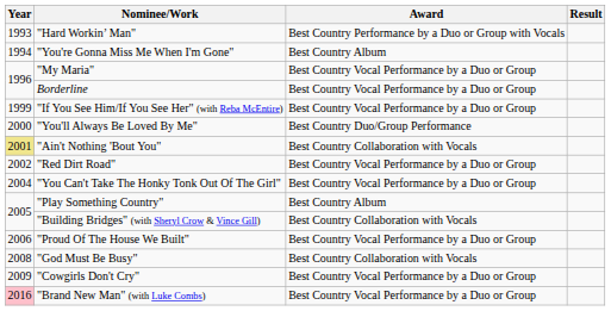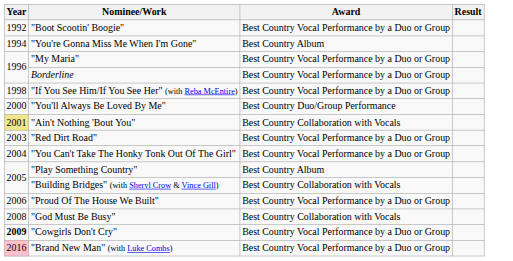 <table class="wikitable">
 <tr>
 <th>Year</th>
 <th>Nominee/Work</th>
 <th>Award</th>
 <th>Result</th>
 </tr>
 <tr>
-<td>1993</td>
-<td>"Hard Workin’ Man"</td>
-<td>Best Country Performance by a Duo or Group with Vocals</td>
+<td>1992</td>
+<td>"Boot Scootin' Boogie"</td>
+<td>Best Country Vocal Performance by a Duo or Group</td>
 <td></td>
 </tr>
 <tr>
 <td>1994</td>
 <td>"You're Gonna Miss Me When I'm Gone"</td>
 <td>Best Country Album</td>
 <td></td>
 </tr>
 <tr>
 <td rowspan=2>1996</td>
 <td>"My Maria"</td>
 <td>Best Country Vocal Performance by a Duo or Group</td>
 <td></td>
 </tr>
 <tr>
 <td><em>Borderline</em></td>
 <td>Best Country Vocal Performance by a Duo or Group</td>
 <td></td>
 </tr>
 <tr>
-<td>1999</td>
+<td>1998</td>
 <td>"If You See Him/If You See Her" <small>(with <a href='#'>Reba McEntire</a>)</small></td>
 <td>Best Country Vocal Performance by a Duo or Group</td>
 <td></td>
 </tr>
 <tr>
 <td>2000</td>
 <td>"You'll Always Be Loved By Me"</td>
 <td>Best Country Duo/Group Performance</td>
 <td></td>
 </tr>
 <tr>
 <td style="background: khaki;">2001</td>
 <td>"Ain't Nothing 'Bout You"</td>
 <td>Best Country Collaboration with Vocals</td>
 <td></td>
 </tr>
 <tr>
-<td>2002</td>
+<td>2003</td>
 <td>"Red Dirt Road"</td>
 <td>Best Country Vocal Performance by a Duo or Group</td>
 <td></td>
 </tr>
 <tr>
 <td>2004</td>
 <td>"You Can't Take The Honky Tonk Out Of The Girl"</td>
 <td>Best Country Vocal Performance by a Duo or Group</td>
 <td></td>
 </tr>
 <tr>
 <td rowspan=2>2005</td>
 <td>"Play Something Country"</td>
 <td>Best Country Album</td>
 <td></td>
 </tr>
 <tr>
 <td>"Building Bridges" <small>(with <a href='#'>Sheryl Crow</a> & <a href='#'>Vince Gill</a>)</small></td>
 <td>Best Country Collaboration with Vocals</td>
 <td></td>
 </tr>
 <tr>
 <td>2006</td>
 <td>"Proud Of The House We Built"</td>
 <td>Best Country Vocal Performance by a Duo or Group</td>
 <td></td>
 </tr>
 <tr>
 <td>2008</td>
 <td>"God Must Be Busy"</td>
 <td>Best Country Collaboration with Vocals</td>
 <td></td>
 </tr>
 <tr>
-<td>2009</td>
+<td><strong>2009</strong></td>
 <td>"Cowgirls Don't Cry"</td>
 <td>Best Country Vocal Performance by a Duo or Group</td>
 <td></td>
 </tr>
 <tr>
 <td style="background: pink;">2016</td>
 <td>"Brand New Man" <small>(with <a href='#'>Luke Combs</a>)</small></td>
 <td>Best Country Vocal Performance by a Duo or Group</td>
 <td></td>
 </tr>
 </table>
